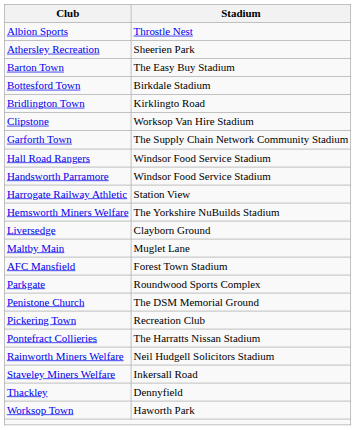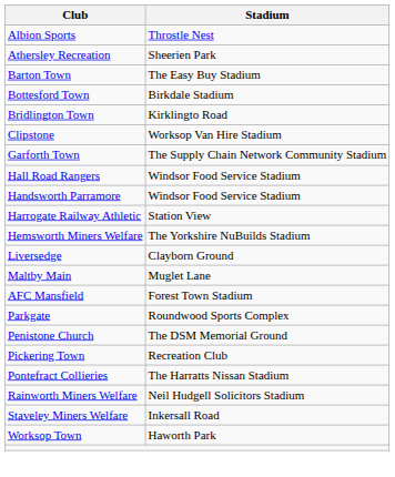 <table class="wikitable sortable" style="font-size:95%">
 <tr>
 <th>Club</th>
 <th>Stadium</th>
 </tr>
 <tr>
 <td><a href='#'>Albion Sports</a></td>
 <td><a href='#'>Throstle Nest</a></td>
 </tr>
 <tr>
 <td><a href='#'>Athersley Recreation</a></td>
 <td>Sheerien Park</td>
 </tr>
 <tr>
 <td><a href='#'>Barton Town</a></td>
 <td>The Easy Buy Stadium</td>
 </tr>
 <tr>
 <td><a href='#'>Bottesford Town</a></td>
 <td>Birkdale Stadium</td>
 </tr>
 <tr>
 <td><a href='#'>Bridlington Town</a></td>
 <td>Kirklingto Road</td>
 </tr>
 <tr>
 <td><a href='#'>Clipstone</a></td>
 <td>Worksop Van Hire Stadium</td>
 </tr>
 <tr>
 <td><a href='#'>Garforth Town</a></td>
 <td>The Supply Chain Network Community Stadium</td>
 </tr>
 <tr>
 <td><a href='#'>Hall Road Rangers</a></td>
 <td>Windsor Food Service Stadium</td>
 </tr>
 <tr>
 <td><a href='#'>Handsworth Parramore</a></td>
 <td>Windsor Food Service Stadium</td>
 </tr>
 <tr>
 <td><a href='#'>Harrogate Railway Athletic</a></td>
 <td>Station View</td>
 </tr>
 <tr>
 <td><a href='#'>Hemsworth Miners Welfare</a></td>
 <td>The Yorkshire NuBuilds Stadium</td>
 </tr>
 <tr>
 <td><a href='#'>Liversedge</a></td>
 <td>Clayborn Ground</td>
 </tr>
 <tr>
 <td><a href='#'>Maltby Main</a></td>
 <td>Muglet Lane</td>
 </tr>
 <tr>
 <td><a href='#'>AFC Mansfield</a></td>
 <td>Forest Town Stadium</td>
 </tr>
 <tr>
 <td><a href='#'>Parkgate</a></td>
 <td>Roundwood Sports Complex</td>
 </tr>
 <tr>
 <td><a href='#'>Penistone Church</a></td>
 <td>The DSM Memorial Ground</td>
 </tr>
 <tr>
 <td><a href='#'>Pickering Town</a></td>
 <td>Recreation Club</td>
 </tr>
 <tr>
 <td><a href='#'>Pontefract Collieries</a></td>
 <td>The Harratts Nissan Stadium</td>
 </tr>
 <tr>
 <td><a href='#'>Rainworth Miners Welfare</a></td>
 <td>Neil Hudgell Solicitors Stadium</td>
 </tr>
 <tr>
 <td><a href='#'>Staveley Miners Welfare</a></td>
 <td>Inkersall Road</td>
 </tr>
 <tr>
-<td><a href='#'>Thackley</a></td>
-<td>Dennyfield</td>
-</tr>
-<tr>
 <td><a href='#'>Worksop Town</a></td>
 <td>Haworth Park</td>
 </tr>
 <tr>
 <td colspan=2></td>
 </tr>
 </table>
